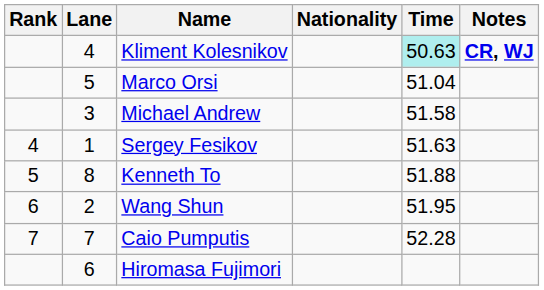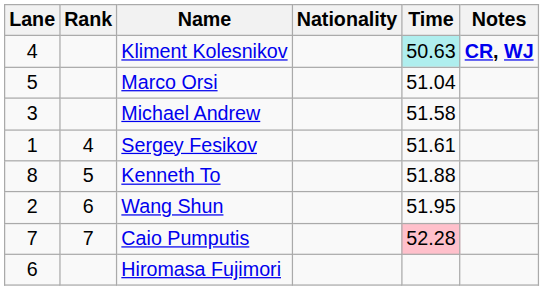 <table class="wikitable sortable" style="text-align:center">
 <tr>
+<th>Lane</th>
 <th>Rank</th>
-<th>Lane</th>
 <th>Name</th>
 <th>Nationality</th>
 <th>Time</th>
 <th>Notes</th>
 </tr>
 <tr>
+<td>4</td>
 <td></td>
-<td>4</td>
 <td align=left><a href='#'>Kliment Kolesnikov</a></td>
 <td align=left></td>
 <td style="background: paleturquoise;">50.63</td>
 <td><strong><a href='#'>CR</a>, <a href='#'>WJ</a></strong></td>
 </tr>
 <tr>
+<td>5</td>
 <td></td>
-<td>5</td>
 <td align=left><a href='#'>Marco Orsi</a></td>
 <td align=left></td>
 <td>51.04</td>
 <td></td>
 </tr>
 <tr>
+<td>3</td>
 <td></td>
-<td>3</td>
 <td align=left><a href='#'>Michael Andrew</a></td>
 <td align=left></td>
 <td>51.58</td>
 <td></td>
 </tr>
 <tr>
+<td>1</td>
 <td>4</td>
-<td>1</td>
 <td align=left><a href='#'>Sergey Fesikov</a></td>
 <td align=left></td>
-<td>51.63</td>
+<td>51.61</td>
 <td></td>
 </tr>
 <tr>
+<td>8</td>
 <td>5</td>
-<td>8</td>
 <td align=left><a href='#'>Kenneth To</a></td>
 <td align=left></td>
 <td>51.88</td>
 <td></td>
 </tr>
 <tr>
+<td>2</td>
 <td>6</td>
-<td>2</td>
 <td align=left><a href='#'>Wang Shun</a></td>
 <td align=left></td>
 <td>51.95</td>
 <td></td>
 </tr>
 <tr>
 <td>7</td>
 <td>7</td>
 <td align=left><a href='#'>Caio Pumputis</a></td>
 <td align=left></td>
-<td>52.28</td>
+<td style="background: pink;">52.28</td>
 <td></td>
 </tr>
 <tr>
+<td>6</td>
 <td></td>
-<td>6</td>
 <td align=left><a href='#'>Hiromasa Fujimori</a></td>
 <td align=left></td>
 <td></td>
 <td></td>
 </tr>
 </table>
